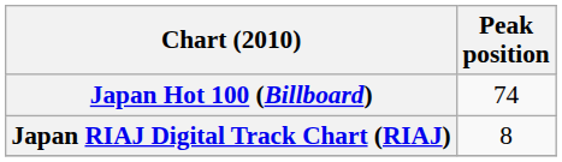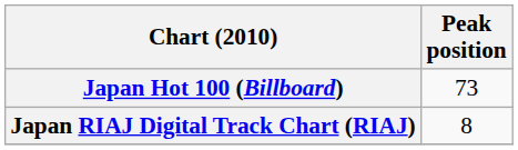 <table class="wikitable plainrowheaders">
 <tr>
 <th>Chart (2010)</th>
 <th>Peak<br>position</th>
 </tr>
 <tr>
 <th scope="row"><a href='#'>Japan Hot 100</a> (<em><a href='#'>Billboard</a></em>)</th>
-<td style="text-align:center;">74</td>
+<td style="text-align:center;">73</td>
 </tr>
 <tr>
 <th scope="row">Japan <a href='#'>RIAJ Digital Track Chart</a> (<a href='#'>RIAJ</a>)</th>
 <td style="text-align:center;">8</td>
 </tr>
 <tr>
 </tr>
 </table>
